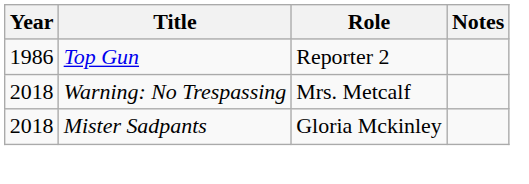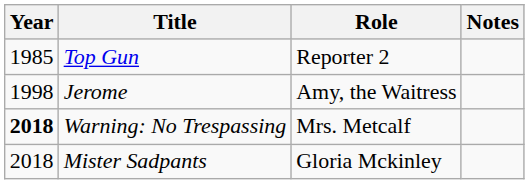 <table class="wikitable">
 <tr>
 <th>Year</th>
 <th>Title</th>
 <th>Role</th>
 <th>Notes</th>
 </tr>
 <tr>
-<td>1986</td>
+<td>1985</td>
 <td><em><a href='#'>Top Gun</a></em></td>
 <td>Reporter 2</td>
 <td></td>
 </tr>
 <tr>
-<td>2018</td>
+<td>1998</td>
+<td><em>Jerome</em></td>
+<td>Amy, the Waitress</td>
+<td></td>
+</tr>
+<tr>
+<td><strong>2018</strong></td>
 <td><em>Warning: No Trespassing</em></td>
 <td>Mrs. Metcalf</td>
 <td></td>
 </tr>
 <tr>
 <td>2018</td>
 <td><em>Mister Sadpants</em></td>
 <td>Gloria Mckinley</td>
 <td></td>
 </tr>
 </table>
